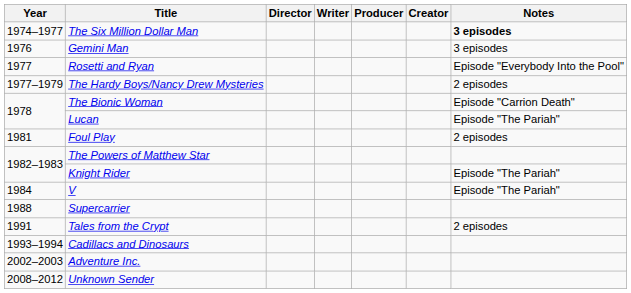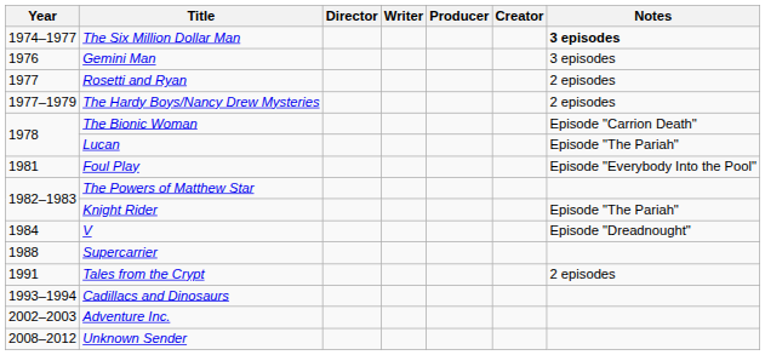 <table class="wikitable">
 <tr>
 <th>Year</th>
 <th>Title</th>
 <th>Director</th>
 <th>Writer</th>
 <th>Producer</th>
 <th>Creator</th>
 <th>Notes</th>
 </tr>
 <tr>
 <td>1974–1977</td>
 <td><em><a href='#'>The Six Million Dollar Man</a></em></td>
 <td></td>
 <td></td>
 <td></td>
 <td></td>
 <td><strong>3 episodes</strong></td>
 </tr>
 <tr>
 <td>1976</td>
 <td><em><a href='#'>Gemini Man</a></em></td>
 <td></td>
 <td></td>
 <td></td>
 <td></td>
 <td>3 episodes</td>
 </tr>
 <tr>
 <td>1977</td>
 <td><em><a href='#'>Rosetti and Ryan</a></em></td>
 <td></td>
 <td></td>
 <td></td>
 <td></td>
-<td>Episode "Everybody Into the Pool"</td>
+<td>2 episodes</td>
 </tr>
 <tr>
 <td>1977–1979</td>
 <td><em><a href='#'>The Hardy Boys/Nancy Drew Mysteries</a></em></td>
 <td></td>
 <td></td>
 <td></td>
 <td></td>
 <td>2 episodes</td>
 </tr>
 <tr>
 <td rowspan=2>1978</td>
 <td><em><a href='#'>The Bionic Woman</a></em></td>
 <td></td>
 <td></td>
 <td></td>
 <td></td>
 <td>Episode "Carrion Death"</td>
 </tr>
 <tr>
 <td><em><a href='#'>Lucan</a></em></td>
 <td></td>
 <td></td>
 <td></td>
 <td></td>
 <td>Episode "The Pariah"</td>
 </tr>
 <tr>
 <td>1981</td>
 <td><em><a href='#'>Foul Play</a></em></td>
 <td></td>
 <td></td>
 <td></td>
 <td></td>
-<td>2 episodes</td>
+<td>Episode "Everybody Into the Pool"</td>
 </tr>
 <tr>
 <td rowspan=2>1982–1983</td>
 <td><em><a href='#'>The Powers of Matthew Star</a></em></td>
 <td></td>
 <td></td>
 <td></td>
 <td></td>
 <td></td>
 </tr>
 <tr>
 <td><em><a href='#'>Knight Rider</a></em></td>
 <td></td>
 <td></td>
 <td></td>
 <td></td>
 <td>Episode "The Pariah"</td>
 </tr>
 <tr>
 <td>1984</td>
 <td><em><a href='#'>V</a></em></td>
 <td></td>
 <td></td>
 <td></td>
 <td></td>
-<td>Episode "The Pariah"</td>
+<td>Episode "Dreadnought"</td>
 </tr>
 <tr>
 <td>1988</td>
 <td><em><a href='#'>Supercarrier</a></em></td>
 <td></td>
 <td></td>
 <td></td>
 <td></td>
 <td></td>
 </tr>
 <tr>
 <td>1991</td>
 <td><em><a href='#'>Tales from the Crypt</a></em></td>
 <td></td>
 <td></td>
 <td></td>
 <td></td>
 <td>2 episodes</td>
 </tr>
 <tr>
 <td>1993–1994</td>
 <td><em><a href='#'>Cadillacs and Dinosaurs</a></em></td>
 <td></td>
 <td></td>
 <td></td>
 <td></td>
 <td></td>
 </tr>
 <tr>
 <td>2002–2003</td>
 <td><em><a href='#'>Adventure Inc.</a></em></td>
 <td></td>
 <td></td>
 <td></td>
 <td></td>
 <td></td>
 </tr>
 <tr>
 <td>2008–2012</td>
 <td><em><a href='#'>Unknown Sender</a></em></td>
 <td></td>
 <td></td>
 <td></td>
 <td></td>
 <td></td>
 </tr>
 </table>
